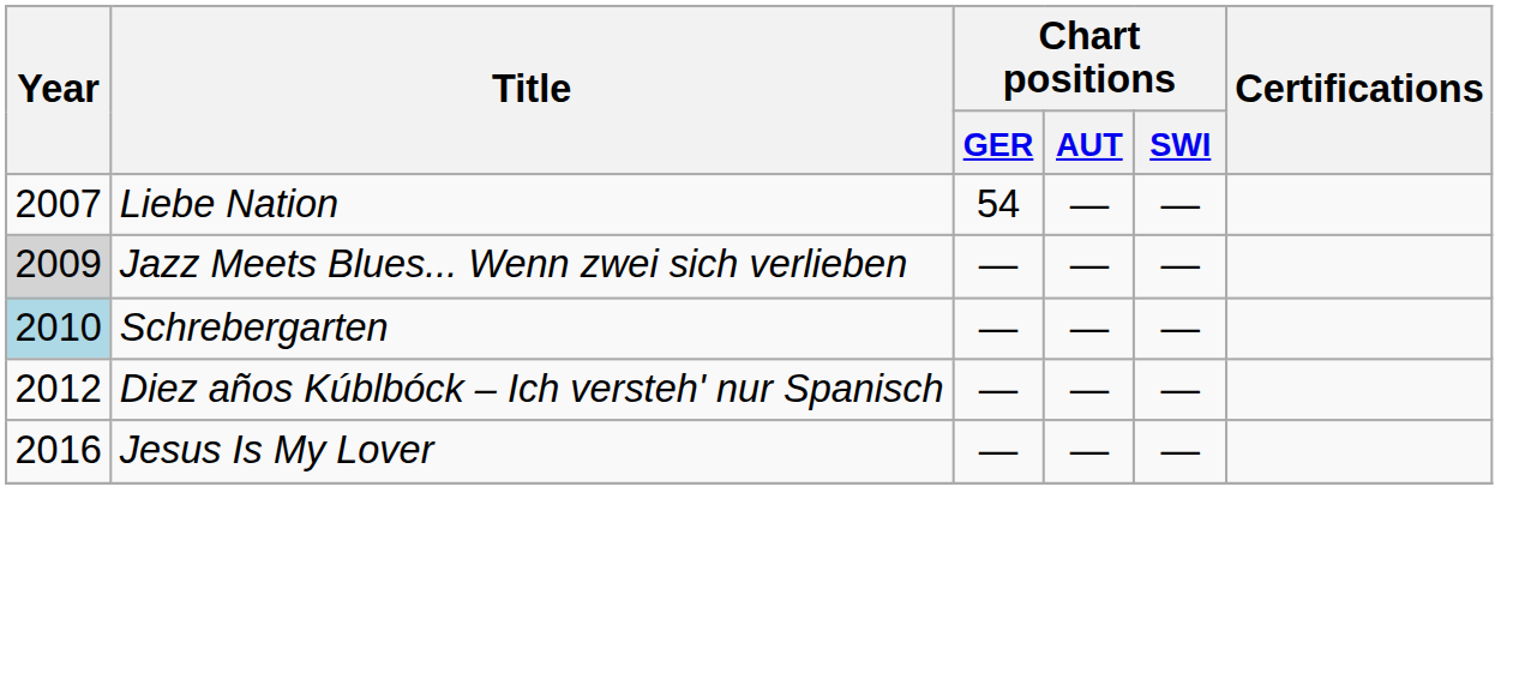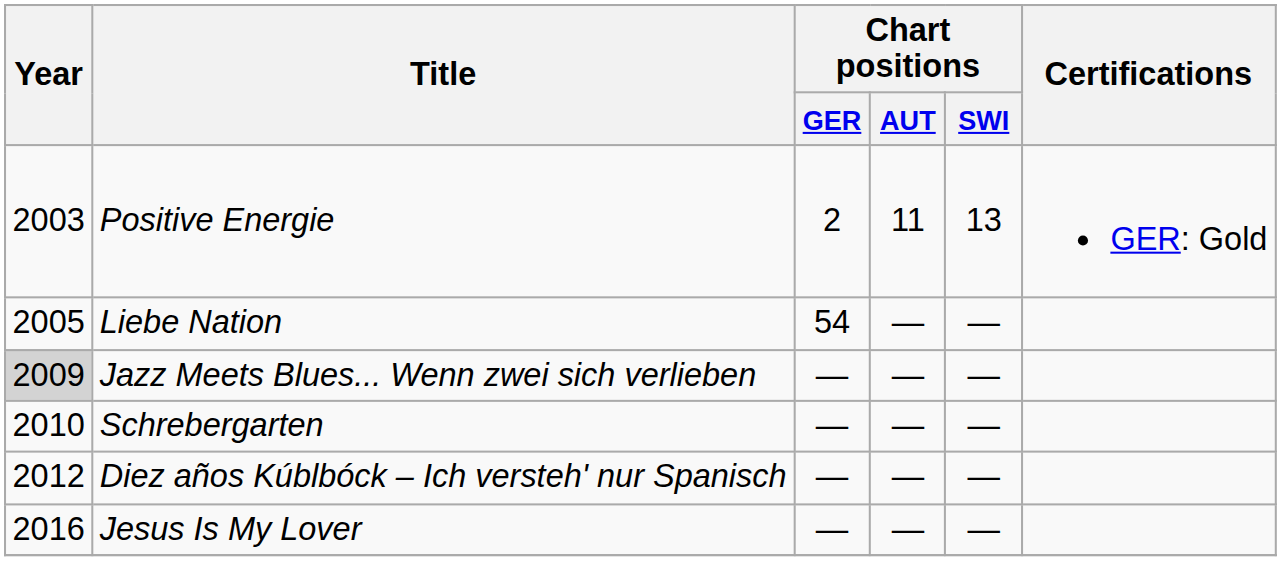 <table class="wikitable">
 <tr>
 <th rowspan="2">Year</th>
 <th rowspan="2">Title</th>
 <th colspan="3">Chart positions</th>
 <th rowspan="2">Certifications</th>
 </tr>
 <tr>
 <th style="width:30px;"><small><a href='#'>GER</a></small><br></th>
 <th style="width:30px;"><small><a href='#'>AUT</a></small><br></th>
 <th style="width:30px;"><small><a href='#'>SWI</a></small><br></th>
 </tr>
 <tr>
-<td>2007</td>
+<td>2003</td>
+<td><em>Positive Energie</em></td>
+<td style="text-align:center;">2</td>
+<td style="text-align:center;">11</td>
+<td style="text-align:center;">13</td>
+<td><br><ul><li><a href='#'>GER</a>: Gold</li></ul></td>
+</tr>
+<tr>
+<td>2005</td>
 <td><em>Liebe Nation</em></td>
 <td style="text-align:center;">54</td>
 <td style="text-align:center;">—</td>
 <td style="text-align:center;">—</td>
 <td></td>
 </tr>
 <tr>
 <td style="background: lightgrey;">2009</td>
 <td><em>Jazz Meets Blues... Wenn zwei sich verlieben</em></td>
 <td style="text-align:center;">—</td>
 <td style="text-align:center;">—</td>
 <td style="text-align:center;">—</td>
 <td></td>
 </tr>
 <tr>
-<td style="background: lightblue;">2010</td>
+<td>2010</td>
 <td><em>Schrebergarten</em></td>
 <td style="text-align:center;">—</td>
 <td style="text-align:center;">—</td>
 <td style="text-align:center;">—</td>
 <td></td>
 </tr>
 <tr>
 <td>2012</td>
 <td><em>Diez años Kúblbóck – Ich versteh' nur Spanisch</em></td>
 <td style="text-align:center;">—</td>
 <td style="text-align:center;">—</td>
 <td style="text-align:center;">—</td>
 <td></td>
 </tr>
 <tr>
 <td>2016</td>
 <td><em>Jesus Is My Lover</em></td>
 <td style="text-align:center;">—</td>
 <td style="text-align:center;">—</td>
 <td style="text-align:center;">—</td>
 <td></td>
 </tr>
 <tr>
 </tr>
 </table>
